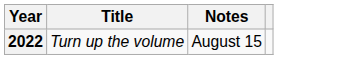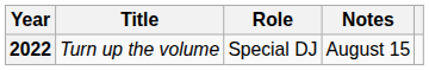 <table class="wikitable  plainrowheaders">
 <tr>
 <th scope="col">Year</th>
 <th scope="col">Title</th>
+<th scope="col">Role</th>
 <th scope="col">Notes</th>
 <th scope="col" class="unsortable"></th>
 </tr>
 <tr>
 <th scope="row">2022</th>
 <td><em>Turn up the volume</em></td>
+<td>Special DJ</td>
 <td>August 15</td>
 <td style="text-align:center"></td>
 </tr>
 </table>
